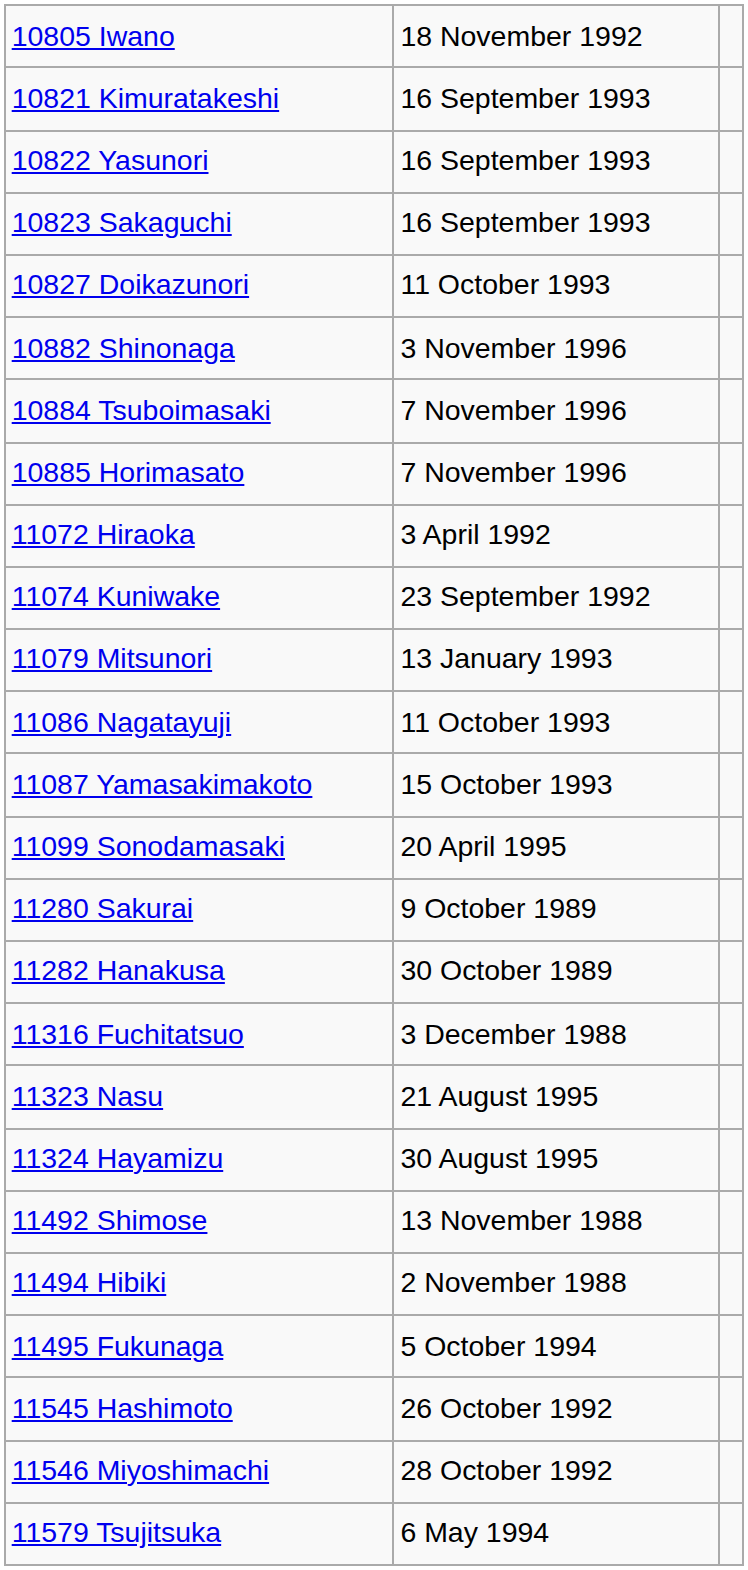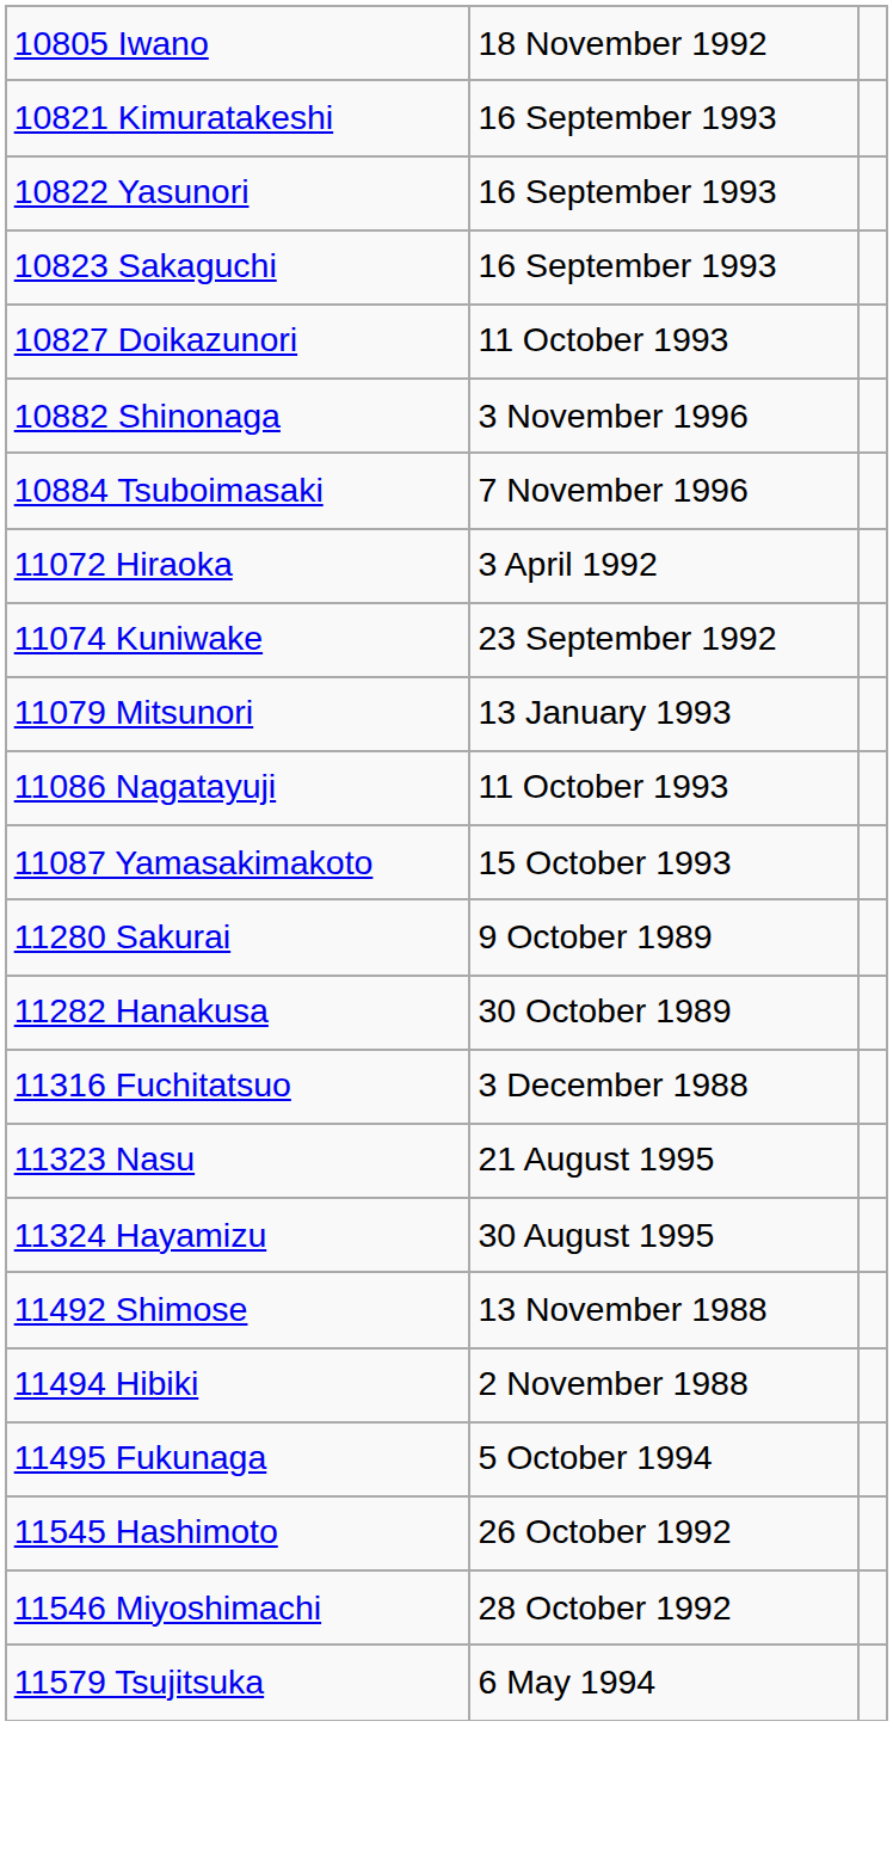 <table class="wikitable" style="font-size: 89%; float: left; width: 26em; margin-right: 1em; line-height: 1.65em">
 <tr>
 <td><a href='#'>10805 Iwano</a></td>
 <td>18 November 1992</td>
 <td><small></small> </td>
 </tr>
 <tr>
 <td><a href='#'>10821 Kimuratakeshi</a></td>
 <td>16 September 1993</td>
 <td><small></small> </td>
 </tr>
 <tr>
 <td><a href='#'>10822 Yasunori</a></td>
 <td>16 September 1993</td>
 <td><small></small> </td>
 </tr>
 <tr>
 <td><a href='#'>10823 Sakaguchi</a></td>
 <td>16 September 1993</td>
 <td><small></small> </td>
 </tr>
 <tr>
 <td><a href='#'>10827 Doikazunori</a></td>
 <td>11 October 1993</td>
 <td><small></small> </td>
 </tr>
 <tr>
 <td><a href='#'>10882 Shinonaga</a></td>
 <td>3 November 1996</td>
 <td><small></small> </td>
 </tr>
 <tr>
 <td><a href='#'>10884 Tsuboimasaki</a></td>
 <td>7 November 1996</td>
 <td><small></small> </td>
 </tr>
 <tr>
-<td><a href='#'>10885 Horimasato</a></td>
-<td>7 November 1996</td>
-<td><small></small> </td>
-</tr>
-<tr>
 <td><a href='#'>11072 Hiraoka</a></td>
 <td>3 April 1992</td>
 <td><small></small> </td>
 </tr>
 <tr>
 <td><a href='#'>11074 Kuniwake</a></td>
 <td>23 September 1992</td>
 <td><small></small> </td>
 </tr>
 <tr>
 <td><a href='#'>11079 Mitsunori</a></td>
 <td>13 January 1993</td>
 <td><small></small> </td>
 </tr>
 <tr>
 <td><a href='#'>11086 Nagatayuji</a></td>
 <td>11 October 1993</td>
 <td><small></small> </td>
 </tr>
 <tr>
 <td><a href='#'>11087 Yamasakimakoto</a></td>
 <td>15 October 1993</td>
-<td><small></small> </td>
-</tr>
-<tr>
-<td><a href='#'>11099 Sonodamasaki</a></td>
-<td>20 April 1995</td>
 <td><small></small> </td>
 </tr>
 <tr>
 <td><a href='#'>11280 Sakurai</a></td>
 <td>9 October 1989</td>
 <td><small></small> </td>
 </tr>
 <tr>
 <td><a href='#'>11282 Hanakusa</a></td>
 <td>30 October 1989</td>
 <td><small></small> </td>
 </tr>
 <tr>
 <td><a href='#'>11316 Fuchitatsuo</a></td>
 <td>3 December 1988</td>
 <td><small></small> </td>
 </tr>
 <tr>
 <td><a href='#'>11323 Nasu</a></td>
 <td>21 August 1995</td>
 <td><small></small> </td>
 </tr>
 <tr>
 <td><a href='#'>11324 Hayamizu</a></td>
 <td>30 August 1995</td>
 <td><small></small> </td>
 </tr>
 <tr>
 <td><a href='#'>11492 Shimose</a></td>
 <td>13 November 1988</td>
 <td><small></small> </td>
 </tr>
 <tr>
 <td><a href='#'>11494 Hibiki</a></td>
 <td>2 November 1988</td>
 <td><small></small> </td>
 </tr>
 <tr>
 <td><a href='#'>11495 Fukunaga</a></td>
 <td>5 October 1994</td>
 <td><small></small> </td>
 </tr>
 <tr>
 <td><a href='#'>11545 Hashimoto</a></td>
 <td>26 October 1992</td>
 <td><small></small> </td>
 </tr>
 <tr>
 <td><a href='#'>11546 Miyoshimachi</a></td>
 <td>28 October 1992</td>
 <td><small></small> </td>
 </tr>
 <tr>
 <td><a href='#'>11579 Tsujitsuka</a></td>
 <td>6 May 1994</td>
 <td><small></small> </td>
 </tr>
 </table>
